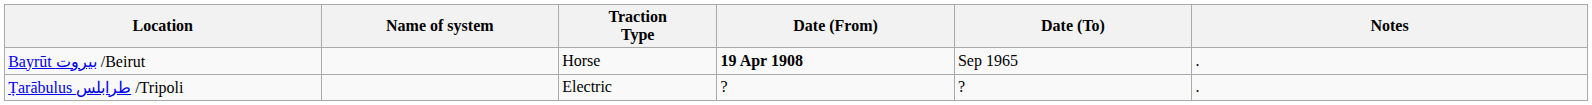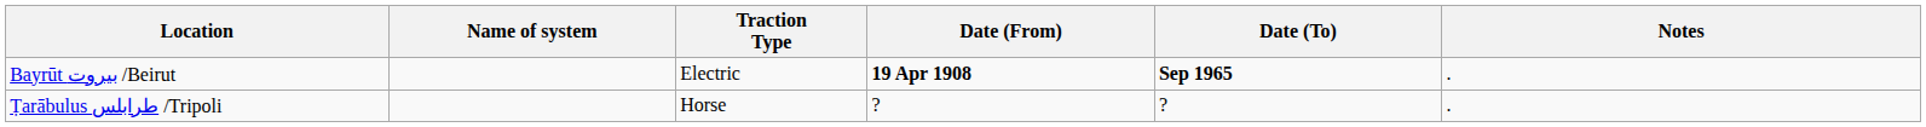 <table class="wikitable" width=100%>
 <tr>
 <th width=20%>Location</th>
 <th width=15%>Name of system</th>
 <th width=10%>Traction<br>Type</th>
 <th width=15%>Date (From)</th>
 <th width=15%>Date (To)</th>
 <th width=25%>Notes</th>
 </tr>
 <tr>
 <td><a href='#'>Bayrūt بيروت</a> /Beirut</td>
 <td> </td>
-<td>Horse</td>
+<td>Electric</td>
 <td><strong>19 Apr 1908</strong></td>
-<td>Sep 1965</td>
+<td><strong>Sep 1965</strong></td>
 <td>.</td>
 </tr>
 <tr>
 <td><a href='#'>Ṭarābulus طرابلس</a> /Tripoli</td>
 <td> </td>
-<td>Electric</td>
+<td>Horse</td>
 <td>?</td>
 <td>?</td>
 <td>.</td>
 </tr>
 <tr>
 </tr>
 </table>
